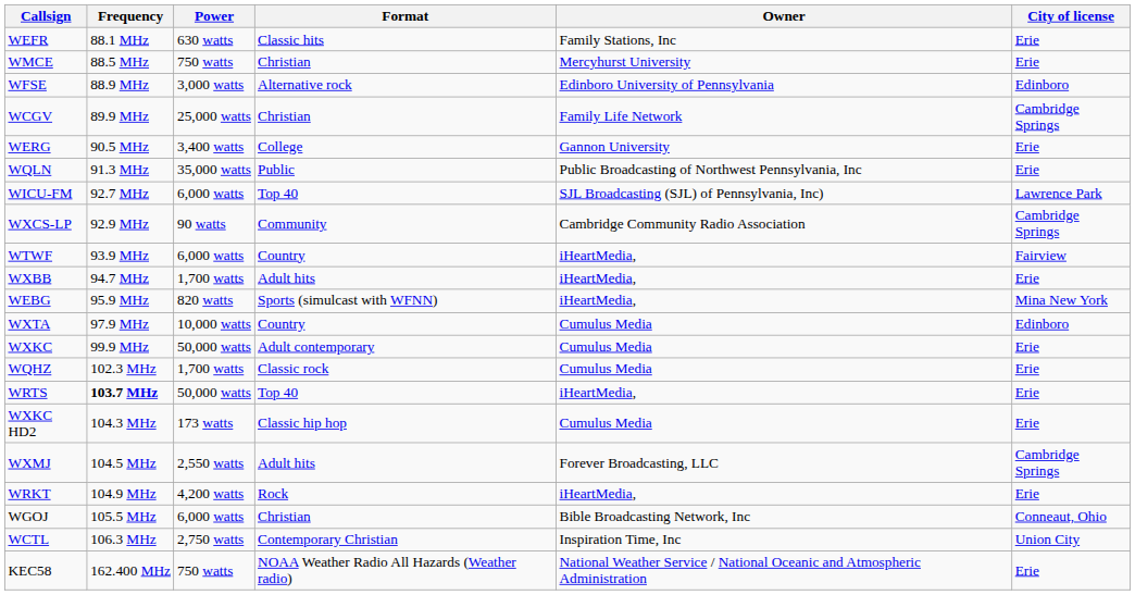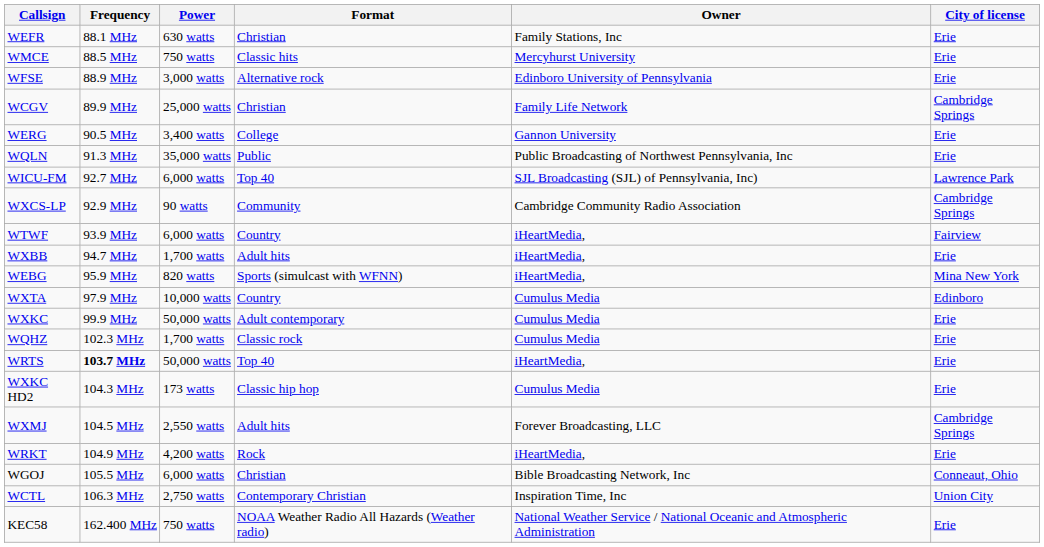 <table class="wikitable sortable">
 <tr>
 <th><a href='#'>Callsign</a></th>
 <th>Frequency</th>
 <th><a href='#'>Power</a></th>
 <th>Format</th>
 <th>Owner</th>
 <th><a href='#'>City of license</a></th>
 </tr>
 <tr>
 <td><a href='#'>WEFR</a></td>
 <td>88.1 <a href='#'>MHz</a></td>
 <td>630 <a href='#'>watts</a></td>
-<td><a href='#'>Classic hits</a></td>
+<td><a href='#'>Christian</a></td>
 <td>Family Stations, Inc</td>
 <td><a href='#'>Erie</a></td>
 </tr>
 <tr>
 <td><a href='#'>WMCE</a></td>
 <td>88.5 <a href='#'>MHz</a></td>
 <td>750 <a href='#'>watts</a></td>
-<td><a href='#'>Christian</a></td>
+<td><a href='#'>Classic hits</a></td>
 <td><a href='#'>Mercyhurst University</a></td>
 <td><a href='#'>Erie</a></td>
 </tr>
 <tr>
 <td><a href='#'>WFSE</a></td>
 <td>88.9 <a href='#'>MHz</a></td>
 <td>3,000 <a href='#'>watts</a></td>
 <td><a href='#'>Alternative rock</a></td>
 <td><a href='#'>Edinboro University of Pennsylvania</a></td>
-<td><a href='#'>Edinboro</a></td>
+<td><a href='#'>Erie</a></td>
 </tr>
 <tr>
 <td><a href='#'>WCGV</a></td>
 <td>89.9 <a href='#'>MHz</a></td>
 <td>25,000 <a href='#'>watts</a></td>
 <td><a href='#'>Christian</a></td>
 <td><a href='#'>Family Life Network</a></td>
 <td><a href='#'>Cambridge Springs</a></td>
 </tr>
 <tr>
 <td><a href='#'>WERG</a></td>
 <td>90.5 <a href='#'>MHz</a></td>
 <td>3,400 <a href='#'>watts</a></td>
 <td><a href='#'>College</a></td>
 <td><a href='#'>Gannon University</a></td>
 <td><a href='#'>Erie</a></td>
 </tr>
 <tr>
 <td><a href='#'>WQLN</a></td>
 <td>91.3 <a href='#'>MHz</a></td>
 <td>35,000 <a href='#'>watts</a></td>
 <td><a href='#'>Public</a></td>
 <td>Public Broadcasting of Northwest Pennsylvania, Inc</td>
 <td><a href='#'>Erie</a></td>
 </tr>
 <tr>
 <td><a href='#'>WICU-FM</a></td>
 <td>92.7 <a href='#'>MHz</a></td>
 <td>6,000 <a href='#'>watts</a></td>
 <td><a href='#'>Top 40</a></td>
 <td><a href='#'>SJL Broadcasting</a> (SJL) of Pennsylvania, Inc)</td>
 <td><a href='#'>Lawrence Park</a></td>
 </tr>
 <tr>
 <td><a href='#'>WXCS-LP</a></td>
 <td>92.9 <a href='#'>MHz</a></td>
 <td>90 <a href='#'>watts</a></td>
 <td><a href='#'>Community</a></td>
 <td>Cambridge Community Radio Association</td>
 <td><a href='#'>Cambridge Springs</a></td>
 </tr>
 <tr>
 <td><a href='#'>WTWF</a></td>
 <td>93.9 <a href='#'>MHz</a></td>
 <td>6,000 <a href='#'>watts</a></td>
 <td><a href='#'>Country</a></td>
 <td><a href='#'>iHeartMedia</a>,</td>
 <td><a href='#'>Fairview</a></td>
 </tr>
 <tr>
 <td><a href='#'>WXBB</a></td>
 <td>94.7 <a href='#'>MHz</a></td>
 <td>1,700 <a href='#'>watts</a></td>
 <td><a href='#'>Adult hits</a></td>
 <td><a href='#'>iHeartMedia</a>,</td>
 <td><a href='#'>Erie</a></td>
 </tr>
 <tr>
 <td><a href='#'>WEBG</a></td>
 <td>95.9 <a href='#'>MHz</a></td>
 <td>820 <a href='#'>watts</a></td>
 <td><a href='#'>Sports</a> (simulcast with <a href='#'>WFNN</a>)</td>
 <td><a href='#'>iHeartMedia</a>,</td>
 <td><a href='#'>Mina New York</a></td>
 </tr>
 <tr>
 <td><a href='#'>WXTA</a></td>
 <td>97.9 <a href='#'>MHz</a></td>
 <td>10,000 <a href='#'>watts</a></td>
 <td><a href='#'>Country</a></td>
 <td><a href='#'>Cumulus Media</a></td>
 <td><a href='#'>Edinboro</a></td>
 </tr>
 <tr>
 <td><a href='#'>WXKC</a></td>
 <td>99.9 <a href='#'>MHz</a></td>
 <td>50,000 <a href='#'>watts</a></td>
 <td><a href='#'>Adult contemporary</a></td>
 <td><a href='#'>Cumulus Media</a></td>
 <td><a href='#'>Erie</a></td>
 </tr>
 <tr>
 <td><a href='#'>WQHZ</a></td>
 <td>102.3 <a href='#'>MHz</a></td>
 <td>1,700 <a href='#'>watts</a></td>
 <td><a href='#'>Classic rock</a></td>
 <td><a href='#'>Cumulus Media</a></td>
 <td><a href='#'>Erie</a></td>
 </tr>
 <tr>
 <td><a href='#'>WRTS</a></td>
 <td><strong>103.7 <a href='#'>MHz</a></strong></td>
 <td>50,000 <a href='#'>watts</a></td>
 <td><a href='#'>Top 40</a></td>
 <td><a href='#'>iHeartMedia</a>,</td>
 <td><a href='#'>Erie</a></td>
 </tr>
 <tr>
 <td><a href='#'>WXKC</a> HD2</td>
 <td>104.3 <a href='#'>MHz</a></td>
 <td>173 <a href='#'>watts</a></td>
 <td><a href='#'>Classic hip hop</a></td>
 <td><a href='#'>Cumulus Media</a></td>
 <td><a href='#'>Erie</a></td>
 </tr>
 <tr>
 <td><a href='#'>WXMJ</a></td>
 <td>104.5 <a href='#'>MHz</a></td>
 <td>2,550 <a href='#'>watts</a></td>
 <td><a href='#'>Adult hits</a></td>
 <td>Forever Broadcasting, LLC</td>
 <td><a href='#'>Cambridge Springs</a></td>
 </tr>
 <tr>
 <td><a href='#'>WRKT</a></td>
 <td>104.9 <a href='#'>MHz</a></td>
 <td>4,200 <a href='#'>watts</a></td>
 <td><a href='#'>Rock</a></td>
 <td><a href='#'>iHeartMedia</a>,</td>
 <td><a href='#'>Erie</a></td>
 </tr>
 <tr>
 <td>WGOJ</td>
 <td>105.5 <a href='#'>MHz</a></td>
 <td>6,000 <a href='#'>watts</a></td>
 <td><a href='#'>Christian</a></td>
 <td>Bible Broadcasting Network, Inc</td>
 <td><a href='#'>Conneaut, Ohio</a></td>
 </tr>
 <tr>
 <td><a href='#'>WCTL</a></td>
 <td>106.3 <a href='#'>MHz</a></td>
 <td>2,750 <a href='#'>watts</a></td>
 <td><a href='#'>Contemporary Christian</a></td>
 <td>Inspiration Time, Inc</td>
 <td><a href='#'>Union City</a></td>
 </tr>
 <tr>
 <td>KEC58</td>
 <td>162.400 <a href='#'>MHz</a></td>
 <td>750 <a href='#'>watts</a></td>
 <td><a href='#'>NOAA</a> Weather Radio All Hazards (<a href='#'>Weather radio</a>)</td>
 <td><a href='#'>National Weather Service</a> / <a href='#'>National Oceanic and Atmospheric Administration</a></td>
 <td><a href='#'>Erie</a></td>
 </tr>
 </table>
